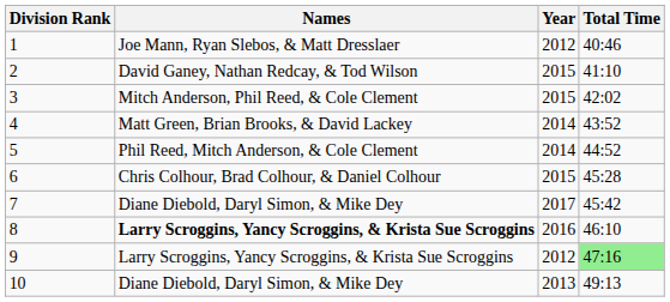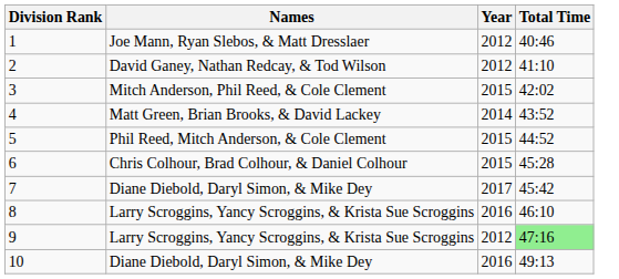 <table class="wikitable sortable">
 <tr>
 <th>Division Rank</th>
 <th>Names</th>
 <th>Year</th>
 <th>Total Time</th>
 </tr>
 <tr>
 <td>1</td>
 <td>Joe Mann, Ryan Slebos, & Matt Dresslaer</td>
 <td>2012</td>
 <td>40:46</td>
 </tr>
 <tr>
 <td>2</td>
 <td>David Ganey, Nathan Redcay, & Tod Wilson</td>
-<td>2015</td>
+<td>2012</td>
 <td>41:10</td>
 </tr>
 <tr>
 <td>3</td>
 <td>Mitch Anderson, Phil Reed, & Cole Clement</td>
 <td>2015</td>
 <td>42:02</td>
 </tr>
 <tr>
 <td>4</td>
 <td>Matt Green, Brian Brooks, & David Lackey</td>
 <td>2014</td>
 <td>43:52</td>
 </tr>
 <tr>
 <td>5</td>
 <td>Phil Reed, Mitch Anderson, & Cole Clement</td>
-<td>2014</td>
+<td>2015</td>
 <td>44:52</td>
 </tr>
 <tr>
 <td>6</td>
 <td>Chris Colhour, Brad Colhour, & Daniel Colhour</td>
 <td>2015</td>
 <td>45:28</td>
 </tr>
 <tr>
 <td>7</td>
 <td>Diane Diebold, Daryl Simon, & Mike Dey</td>
 <td>2017</td>
 <td>45:42</td>
 </tr>
 <tr>
 <td>8</td>
-<td><strong>Larry Scroggins, Yancy Scroggins, & Krista Sue Scroggins</strong></td>
+<td>Larry Scroggins, Yancy Scroggins, & Krista Sue Scroggins</td>
 <td>2016</td>
 <td>46:10</td>
 </tr>
 <tr>
 <td>9</td>
 <td>Larry Scroggins, Yancy Scroggins, & Krista Sue Scroggins</td>
 <td>2012</td>
 <td style="background: lightgreen;">47:16</td>
 </tr>
 <tr>
 <td>10</td>
 <td>Diane Diebold, Daryl Simon, & Mike Dey</td>
-<td>2013</td>
+<td>2016</td>
 <td>49:13</td>
 </tr>
 </table>
